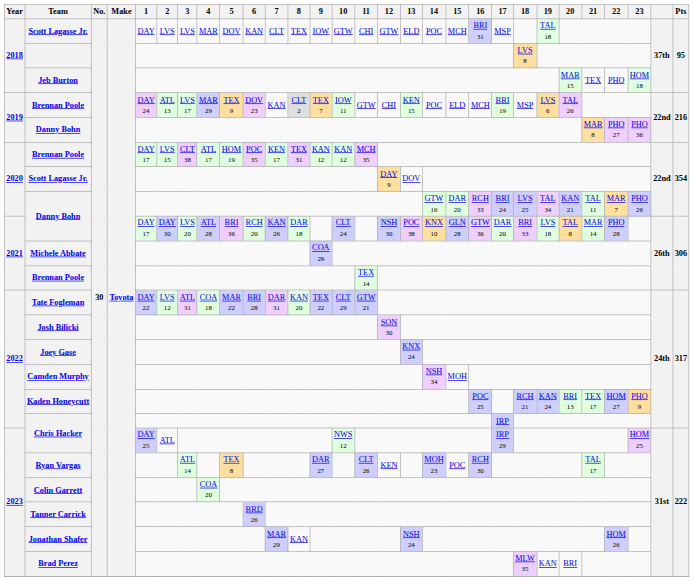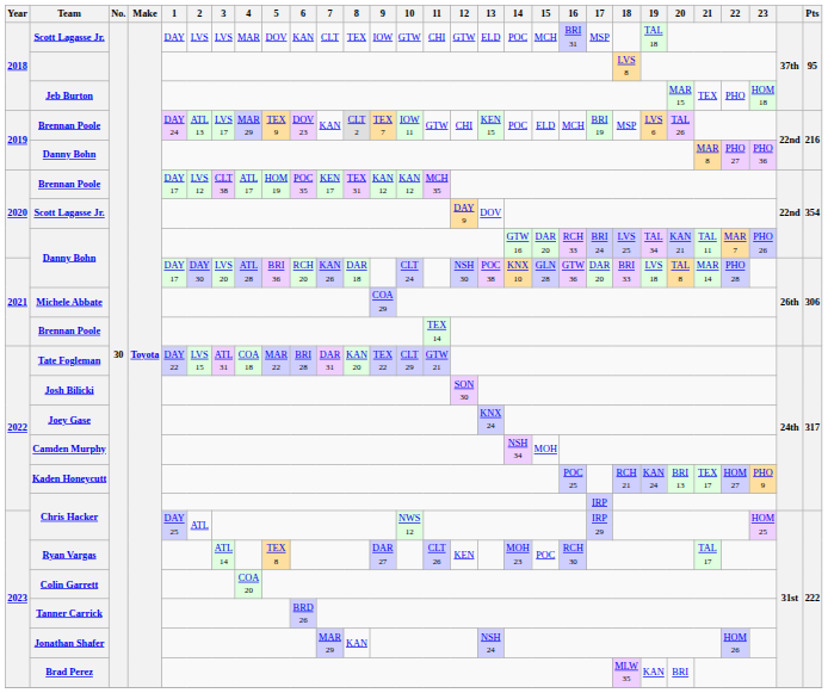 <table class="wikitable" style="text-align:center; font-size:75%">
 <tr>
 <th>Year</th>
 <th>Team</th>
 <th>No.</th>
 <th>Make</th>
 <th>1</th>
 <th>2</th>
 <th>3</th>
 <th>4</th>
 <th>5</th>
 <th>6</th>
 <th>7</th>
 <th>8</th>
 <th>9</th>
 <th>10</th>
 <th>11</th>
 <th>12</th>
 <th>13</th>
 <th>14</th>
 <th>15</th>
 <th>16</th>
 <th>17</th>
 <th>18</th>
 <th>19</th>
 <th>20</th>
 <th>21</th>
 <th>22</th>
 <th>23</th>
 <th></th>
 <th>Pts</th>
 </tr>
 <tr>
 <th rowspan=3><a href='#'>2018</a></th>
 <th><a href='#'>Scott Lagasse Jr.</a></th>
 <th rowspan="23">30</th>
 <th rowspan="23"><a href='#'>Toyota</a></th>
 <td><a href='#'>DAY</a></td>
 <td><a href='#'>LVS</a></td>
 <td><a href='#'>LVS</a></td>
 <td><a href='#'>MAR</a></td>
 <td><a href='#'>DOV</a></td>
 <td><a href='#'>KAN</a></td>
 <td><a href='#'>CLT</a></td>
 <td><a href='#'>TEX</a></td>
 <td><a href='#'>IOW</a></td>
 <td><a href='#'>GTW</a></td>
 <td><a href='#'>CHI</a></td>
 <td><a href='#'>GTW</a></td>
 <td><a href='#'>ELD</a></td>
 <td><a href='#'>POC</a></td>
 <td><a href='#'>MCH</a></td>
 <td style="background:#CFCFFF;"><a href='#'>BRI</a><br><small>31</small></td>
 <td><a href='#'>MSP</a></td>
 <td></td>
 <td style="background:#DFFFDF;"><a href='#'>TAL</a><br><small>18</small></td>
 <td colspan=4></td>
 <th rowspan=3>37th</th>
 <th rowspan=3>95</th>
 </tr>
 <tr>
 <th></th>
 <td colspan=17></td>
 <td style="background:#FFDF9F;"><a href='#'>LVS</a><br><small>8</small></td>
 <td colspan=5></td>
 </tr>
 <tr>
 <th><a href='#'>Jeb Burton</a></th>
 <td colspan=19></td>
 <td style="background:#DFFFDF;"><a href='#'>MAR</a><br><small>15</small></td>
 <td><a href='#'>TEX</a></td>
 <td><a href='#'>PHO</a></td>
 <td style="background:#DFFFDF;"><a href='#'>HOM</a><br><small>18</small></td>
 </tr>
 <tr>
 <th rowspan=2><a href='#'>2019</a></th>
 <th><a href='#'>Brennan Poole</a></th>
 <td style="background:#EFCFFF;"><a href='#'>DAY</a><br><small>24</small></td>
 <td style="background:#DFFFDF;"><a href='#'>ATL</a><br><small>13</small></td>
 <td style="background:#DFFFDF;"><a href='#'>LVS</a><br><small>17</small></td>
 <td style="background:#CFCFFF;"><a href='#'>MAR</a><br><small>29</small></td>
 <td style="background:#FFDF9F;"><a href='#'>TEX</a><br><small>9</small></td>
 <td style="background:#EFCFFF;"><a href='#'>DOV</a><br><small>23</small></td>
 <td><a href='#'>KAN</a></td>
 <td style="background:#DFDFDF;"><a href='#'>CLT</a><br><small>2</small></td>
 <td style="background:#FFDF9F;"><a href='#'>TEX</a><br><small>7</small></td>
 <td style="background:#DFFFDF;"><a href='#'>IOW</a><br><small>11</small></td>
 <td><a href='#'>GTW</a></td>
 <td><a href='#'>CHI</a></td>
 <td style="background:#DFFFDF;"><a href='#'>KEN</a><br><small>15</small></td>
 <td><a href='#'>POC</a></td>
 <td><a href='#'>ELD</a></td>
 <td><a href='#'>MCH</a></td>
 <td style="background:#DFFFDF;"><a href='#'>BRI</a><br><small>19</small></td>
 <td><a href='#'>MSP</a></td>
 <td style="background:#FFDF9F;"><a href='#'>LVS</a><br><small>6</small></td>
 <td style="background:#EFCFFF;"><a href='#'>TAL</a><br><small>26</small></td>
 <td colspan=3></td>
 <th rowspan=2>22nd</th>
 <th rowspan=2>216</th>
 </tr>
 <tr>
 <th><a href='#'>Danny Bohn</a></th>
 <td colspan=20></td>
 <td style="background:#FFDF9F;"><a href='#'>MAR</a><br><small>8</small></td>
 <td style="background:#EFCFFF;"><a href='#'>PHO</a><br><small>27</small></td>
 <td style="background:#EFCFFF;"><a href='#'>PHO</a><br><small>36</small></td>
 </tr>
 <tr>
 <th rowspan=3><a href='#'>2020</a></th>
 <th><a href='#'>Brennan Poole</a></th>
 <td style="background:#DFFFDF;"><a href='#'>DAY</a><br><small>17</small></td>
-<td style="background:#DFFFDF;"><a href='#'>LVS</a><br><small>15</small></td>
+<td style="background:#DFFFDF;"><a href='#'>LVS</a><br><small>12</small></td>
 <td style="background:#EFCFFF;"><a href='#'>CLT</a><br><small>38</small></td>
 <td style="background:#DFFFDF;"><a href='#'>ATL</a><br><small>17</small></td>
 <td style="background:#DFFFDF;"><a href='#'>HOM</a><br><small>19</small></td>
 <td style="background:#EFCFFF;"><a href='#'>POC</a><br><small>35</small></td>
 <td style="background:#DFFFDF;"><a href='#'>KEN</a><br><small>17</small></td>
 <td style="background:#EFCFFF;"><a href='#'>TEX</a><br><small>31</small></td>
 <td style="background:#DFFFDF;"><a href='#'>KAN</a><br><small>12</small></td>
 <td style="background:#DFFFDF;"><a href='#'>KAN</a><br><small>12</small></td>
 <td style="background:#EFCFFF;"><a href='#'>MCH</a><br><small>35</small></td>
 <td colspan=12></td>
 <th rowspan=3>22nd</th>
 <th rowspan=3>354</th>
 </tr>
 <tr>
 <th><a href='#'>Scott Lagasse Jr.</a></th>
 <td colspan=11></td>
 <td style="background:#FFDF9F;"><a href='#'>DAY</a><br><small>9</small></td>
 <td><a href='#'>DOV</a></td>
 <td colspan=10></td>
 </tr>
 <tr>
 <th Rowspan=2><a href='#'>Danny Bohn</a></th>
 <td colspan=13></td>
 <td style="background:#DFFFDF;"><a href='#'>GTW</a><br><small>16</small></td>
 <td style="background:#DFFFDF;"><a href='#'>DAR</a><br><small>20</small></td>
 <td style="background:#EFCFFF;"><a href='#'>RCH</a><br><small>33</small></td>
 <td style="background:#CFCFFF;"><a href='#'>BRI</a><br><small>24</small></td>
 <td style="background:#CFCFFF;"><a href='#'>LVS</a><br><small>25</small></td>
 <td style="background:#EFCFFF;"><a href='#'>TAL</a><br><small>34</small></td>
 <td style="background:#CFCFFF;"><a href='#'>KAN</a><br><small>21</small></td>
 <td style="background:#DFFFDF;"><a href='#'>TAL</a><br><small>11</small></td>
 <td style="background:#FFDF9F;"><a href='#'>MAR</a><br><small>7</small></td>
 <td style="background:#CFCFFF;"><a href='#'>PHO</a><br><small>26</small></td>
 </tr>
 <tr>
 <th Rowspan=3><a href='#'>2021</a></th>
 <td style="background:#DFFFDF;"><a href='#'>DAY</a><br><small>17</small></td>
 <td style="background:#CFCFFF;"><a href='#'>DAY</a><br><small>30</small></td>
 <td style="background:#DFFFDF;"><a href='#'>LVS</a><br><small>20</small></td>
 <td style="background:#CFCFFF;"><a href='#'>ATL</a><br><small>28</small></td>
 <td style="background:#EFCFFF;"><a href='#'>BRI</a><br><small>36</small></td>
 <td style="background:#DFFFDF;"><a href='#'>RCH</a><br><small>20</small></td>
 <td style="background:#CFCFFF;"><a href='#'>KAN</a><br><small>26</small></td>
 <td style="background:#DFFFDF;"><a href='#'>DAR</a><br><small>18</small></td>
 <td></td>
 <td style="background:#CFCFFF;"><a href='#'>CLT</a><br><small>24</small></td>
 <td></td>
 <td style="background:#CFCFFF;"><a href='#'>NSH</a><br><small>30</small></td>
 <td style="background:#EFCFFF;"><a href='#'>POC</a><br><small>38</small></td>
 <td style="background:#FFDF9F;"><a href='#'>KNX</a><br><small>10</small></td>
 <td style="background:#CFCFFF;"><a href='#'>GLN</a><br><small>28</small></td>
 <td style="background:#EFCFFF;"><a href='#'>GTW</a><br><small>36</small></td>
 <td style="background:#DFFFDF;"><a href='#'>DAR</a><br><small>20</small></td>
 <td style="background:#EFCFFF;"><a href='#'>BRI</a><br><small>33</small></td>
 <td style="background:#DFFFDF;"><a href='#'>LVS</a><br><small>18</small></td>
 <td style="background:#FFDF9F;"><a href='#'>TAL</a><br><small>8</small></td>
 <td style="background:#DFFFDF;"><a href='#'>MAR</a><br><small>14</small></td>
 <td style="background:#CFCFFF;"><a href='#'>PHO</a><br><small>28</small></td>
 <td></td>
 <th Rowspan=3>26th</th>
 <th Rowspan=3>306</th>
 </tr>
 <tr>
 <th><a href='#'>Michele Abbate</a></th>
 <td colspan=8></td>
 <td style="background:#CFCFFF;"><a href='#'>COA</a><br><small>29</small></td>
 <td colspan=14></td>
 </tr>
 <tr>
 <th><a href='#'>Brennan Poole</a></th>
 <td colspan=10></td>
 <td style="background:#DFFFDF;"><a href='#'>TEX</a><br><small>14</small></td>
 <td colspan=12></td>
 </tr>
 <tr>
 <th Rowspan=6><a href='#'>2022</a></th>
 <th><a href='#'>Tate Fogleman</a></th>
 <td style="background:#CFCFFF;"><a href='#'>DAY</a><br><small>22</small></td>
-<td style="background:#DFFFDF;"><a href='#'>LVS</a><br><small>12</small></td>
+<td style="background:#DFFFDF;"><a href='#'>LVS</a><br><small>15</small></td>
 <td style="background:#EFCFFF;"><a href='#'>ATL</a><br><small>31</small></td>
 <td style="background:#DFFFDF;"><a href='#'>COA</a><br><small>18</small></td>
 <td style="background:#CFCFFF;"><a href='#'>MAR</a><br><small>22</small></td>
 <td style="background:#CFCFFF;"><a href='#'>BRI</a><br><small>28</small></td>
 <td style="background:#EFCFFF;"><a href='#'>DAR</a><br><small>31</small></td>
 <td style="background:#DFFFDF;"><a href='#'>KAN</a><br><small>20</small></td>
 <td style="background:#CFCFFF;"><a href='#'>TEX</a><br><small>22</small></td>
 <td style="background:#CFCFFF;"><a href='#'>CLT</a><br><small>29</small></td>
 <td style="background:#CFCFFF;"><a href='#'>GTW</a><br><small>21</small></td>
 <td colspan=12></td>
 <th Rowspan=6>24th</th>
 <th Rowspan=6>317</th>
 </tr>
 <tr>
 <th><a href='#'>Josh Bilicki</a></th>
 <td colspan=11></td>
 <td style="background:#EFCFFF;"><a href='#'>SON</a><br><small>30</small></td>
 <td colspan=11></td>
 </tr>
 <tr>
 <th><a href='#'>Joey Gase</a></th>
 <td colspan=12></td>
 <td style="background:#CFCFFF;"><a href='#'>KNX</a><br><small>24</small></td>
 <td colspan=10></td>
 </tr>
 <tr>
 <th><a href='#'>Camden Murphy</a></th>
 <td colspan=13></td>
 <td style="background:#EFCFFF;"><a href='#'>NSH</a><br><small>34</small></td>
 <td><a href='#'>MOH</a></td>
 <td colspan=8></td>
 </tr>
 <tr>
 <th><a href='#'>Kaden Honeycutt</a></th>
 <td colspan=15></td>
 <td style="background:#CFCFFF;"><a href='#'>POC</a><br><small>25</small></td>
 <td></td>
 <td style="background:#CFCFFF;"><a href='#'>RCH</a><br><small>21</small></td>
 <td style="background:#CFCFFF;"><a href='#'>KAN</a><br><small>24</small></td>
 <td style="background:#DFFFDF;"><a href='#'>BRI</a><br><small>13</small></td>
 <td style="background:#DFFFDF;"><a href='#'>TEX</a><br><small>17</small></td>
 <td style="background:#CFCFFF;"><a href='#'>HOM</a><br><small>27</small></td>
 <td style="background:#FFDF9F;"><a href='#'>PHO</a><br><small>9</small></td>
 </tr>
 <tr>
 <th rowspan="2"><a href='#'>Chris Hacker</a></th>
 <td colspan=16></td>
 <td style="background:#CFCFFF;"><a href='#'>IRP</a><br></td>
 <td colspan=6></td>
 </tr>
 <tr>
 <th rowspan="6"><a href='#'>2023</a></th>
 <td style="background:#CFCFFF;"><a href='#'>DAY</a><br><small>25</small></td>
 <td><a href='#'>ATL</a></td>
 <td colspan=7></td>
 <td style="background:#DFFFDF;"><a href='#'>NWS</a><br><small>12</small></td>
 <td colspan=6></td>
 <td style="background:#CFCFFF;"><a href='#'>IRP</a><br><small>29</small></td>
 <td colspan=5></td>
 <td style="background:#EFCFFF;"><a href='#'>HOM</a><br><small>25</small></td>
 <th rowspan=6>31st</th>
 <th rowspan=6>222</th>
 </tr>
 <tr>
 <th><a href='#'>Ryan Vargas</a></th>
 <td colspan="2"></td>
 <td style="background:#DFFFDF;"><a href='#'>ATL</a><br><small>14</small></td>
 <td></td>
 <td style="background:#FFDF9F;"><a href='#'>TEX</a><br><small>8</small></td>
 <td colspan=3></td>
 <td style="background:#CFCFFF;"><a href='#'>DAR</a><br><small>27</small></td>
 <td></td>
 <td style="background:#CFCFFF;"><a href='#'>CLT</a><br><small>26</small></td>
 <td><a href='#'>KEN</a></td>
 <td></td>
 <td style="background:#CFCFFF;"><a href='#'>MOH</a><br><small>23</small></td>
 <td><a href='#'>POC</a></td>
 <td style="background:#CFCFFF;"><a href='#'>RCH</a><br><small>30</small></td>
 <td colspan=4></td>
 <td style="background:#DFFFDF;"><a href='#'>TAL</a><br><small>17</small></td>
 <td colspan=2></td>
 </tr>
 <tr>
 <th><a href='#'>Colin Garrett</a></th>
 <td colspan=3></td>
 <td style="background:#DFFFDF;"><a href='#'>COA</a><br><small>20</small></td>
 <td colspan=19></td>
 </tr>
 <tr>
 <th><a href='#'>Tanner Carrick</a></th>
 <td colspan=5></td>
 <td style="background:#CFCFFF;"><a href='#'>BRD</a><br><small>26</small></td>
 <td colspan=17></td>
 </tr>
 <tr>
 <th><a href='#'>Jonathan Shafer</a></th>
 <td colspan=6></td>
 <td style="background:#CFCFFF;"><a href='#'>MAR</a><br><small>29</small></td>
 <td><a href='#'>KAN</a></td>
 <td colspan=4></td>
 <td style="background:#CFCFFF;"><a href='#'>NSH</a><br><small>24</small></td>
 <td colspan=8></td>
 <td style="background:#CFCFFF;"><a href='#'>HOM</a><br><small>26</small></td>
 <td></td>
 </tr>
 <tr>
 <th><a href='#'>Brad Perez</a></th>
 <td colspan=17></td>
 <td style="background:#EFCFFF;"><a href='#'>MLW</a><br><small>35</small></td>
 <td><a href='#'>KAN</a></td>
 <td><a href='#'>BRI</a></td>
 <td colspan=3></td>
 </tr>
 <tr>
 </tr>
 </table>
